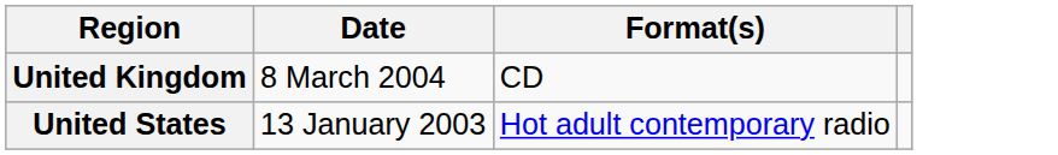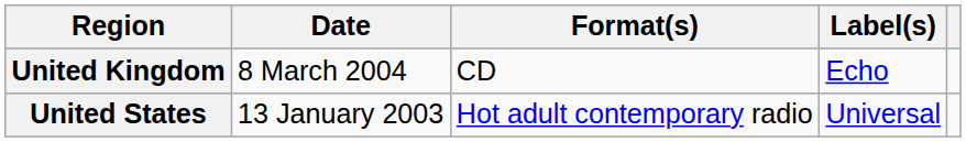 <table class="wikitable plainrowheaders">
 <tr>
 <th scope="col">Region</th>
 <th scope="col">Date</th>
 <th scope="col">Format(s)</th>
+<th scope="col">Label(s)</th>
 <th scope="col"></th>
 </tr>
 <tr>
 <th scope="row">United Kingdom</th>
 <td>8 March 2004</td>
 <td>CD</td>
+<td><a href='#'>Echo</a></td>
 <td align="center"></td>
 </tr>
 <tr>
 <th scope="row">United States</th>
 <td>13 January 2003</td>
 <td><a href='#'>Hot adult contemporary</a> radio</td>
+<td><a href='#'>Universal</a></td>
 <td align="center"></td>
 </tr>
 </table>
